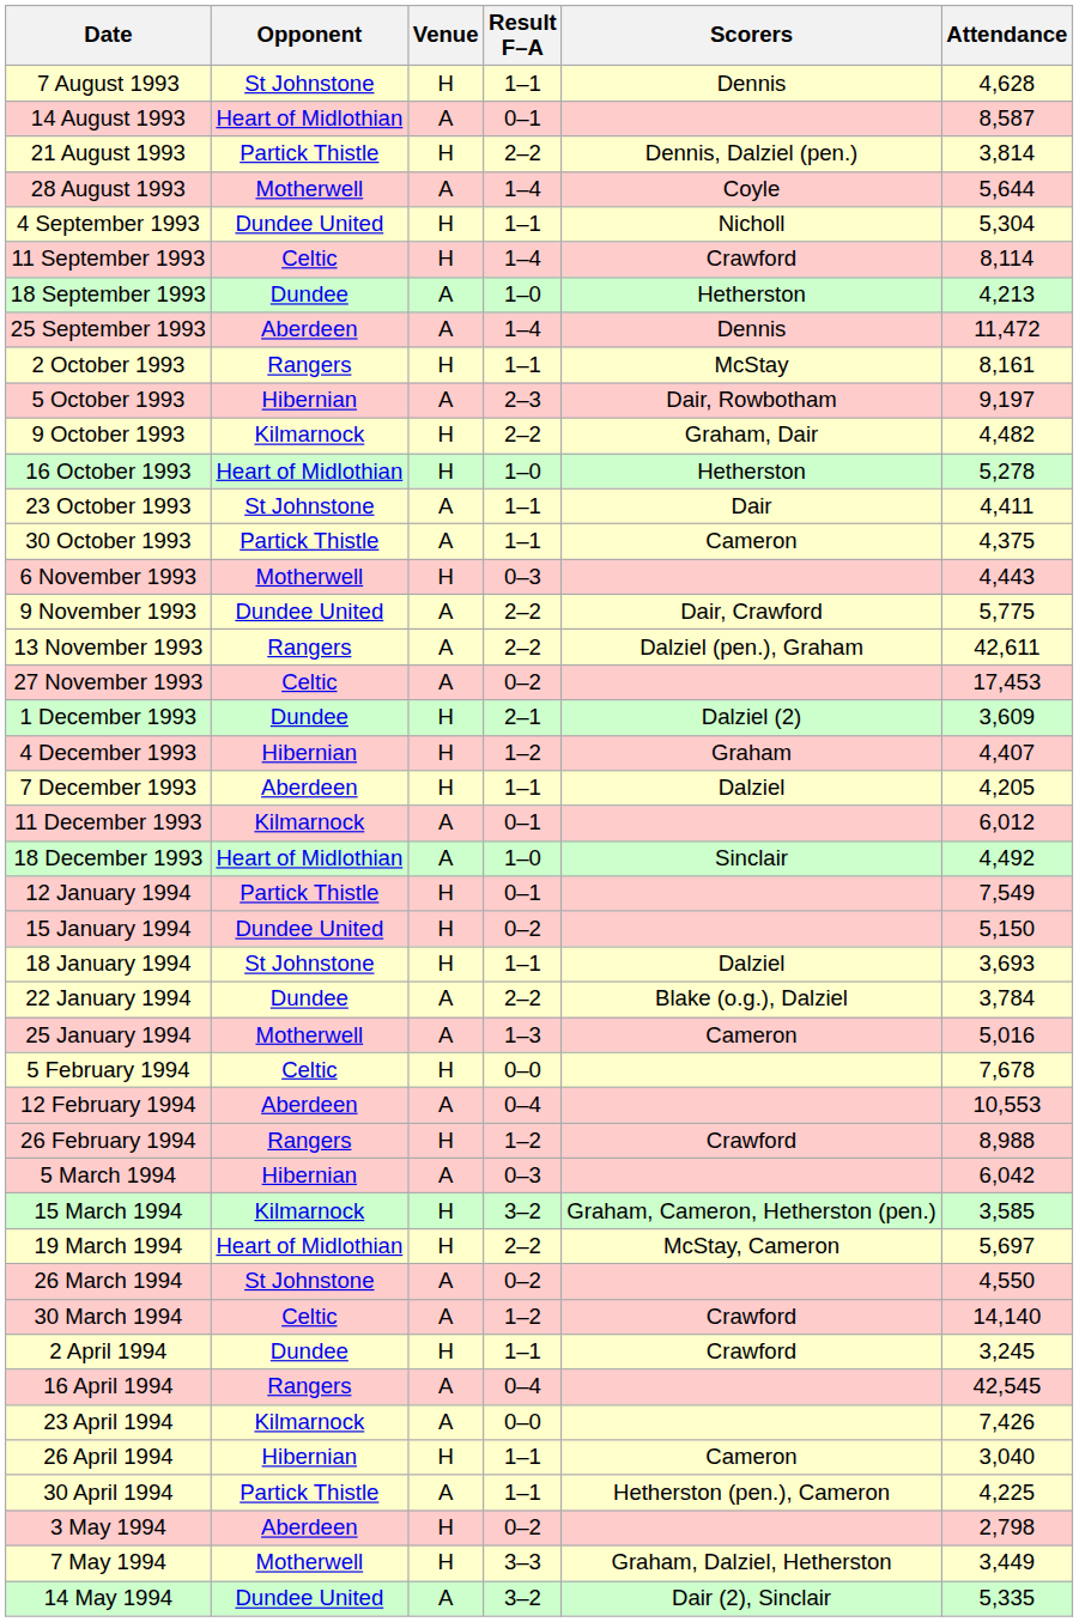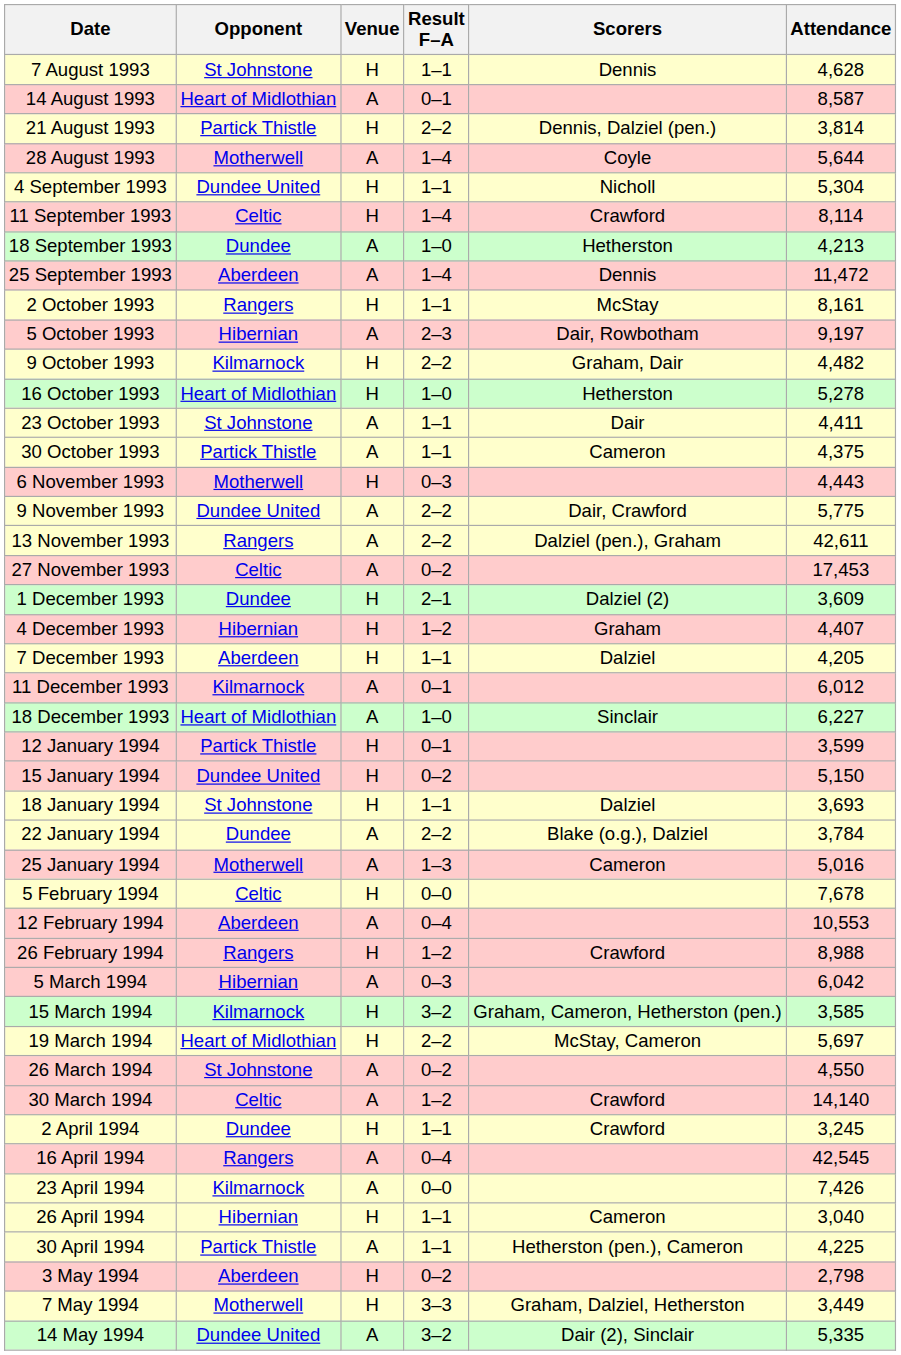 <table class="wikitable sortable" style="text-align:center;">
 <tr>
 <th>Date</th>
 <th>Opponent</th>
 <th>Venue</th>
 <th>Result<br>F–A</th>
 <th class=unsortable>Scorers</th>
 <th>Attendance</th>
 </tr>
 <tr bgcolor="#FFFFCC">
 <td>7 August 1993</td>
 <td><a href='#'>St Johnstone</a></td>
 <td>H</td>
 <td>1–1</td>
 <td>Dennis</td>
 <td>4,628</td>
 </tr>
 <tr bgcolor="#FFCCCC">
 <td>14 August 1993</td>
 <td><a href='#'>Heart of Midlothian</a></td>
 <td>A</td>
 <td>0–1</td>
 <td></td>
 <td>8,587</td>
 </tr>
 <tr bgcolor="#FFFFCC">
 <td>21 August 1993</td>
 <td><a href='#'>Partick Thistle</a></td>
 <td>H</td>
 <td>2–2</td>
 <td>Dennis, Dalziel (pen.)</td>
 <td>3,814</td>
 </tr>
 <tr bgcolor="#FFCCCC">
 <td>28 August 1993</td>
 <td><a href='#'>Motherwell</a></td>
 <td>A</td>
 <td>1–4</td>
 <td>Coyle</td>
 <td>5,644</td>
 </tr>
 <tr bgcolor="#FFFFCC">
 <td>4 September 1993</td>
 <td><a href='#'>Dundee United</a></td>
 <td>H</td>
 <td>1–1</td>
 <td>Nicholl</td>
 <td>5,304</td>
 </tr>
 <tr bgcolor="#FFCCCC">
 <td>11 September 1993</td>
 <td><a href='#'>Celtic</a></td>
 <td>H</td>
 <td>1–4</td>
 <td>Crawford</td>
 <td>8,114</td>
 </tr>
 <tr bgcolor="#CCFFCC">
 <td>18 September 1993</td>
 <td><a href='#'>Dundee</a></td>
 <td>A</td>
 <td>1–0</td>
 <td>Hetherston</td>
 <td>4,213</td>
 </tr>
 <tr bgcolor="#FFCCCC">
 <td>25 September 1993</td>
 <td><a href='#'>Aberdeen</a></td>
 <td>A</td>
 <td>1–4</td>
 <td>Dennis</td>
 <td>11,472</td>
 </tr>
 <tr bgcolor="#FFFFCC">
 <td>2 October 1993</td>
 <td><a href='#'>Rangers</a></td>
 <td>H</td>
 <td>1–1</td>
 <td>McStay</td>
 <td>8,161</td>
 </tr>
 <tr bgcolor="#FFCCCC">
 <td>5 October 1993</td>
 <td><a href='#'>Hibernian</a></td>
 <td>A</td>
 <td>2–3</td>
 <td>Dair, Rowbotham</td>
 <td>9,197</td>
 </tr>
 <tr bgcolor="#FFFFCC">
 <td>9 October 1993</td>
 <td><a href='#'>Kilmarnock</a></td>
 <td>H</td>
 <td>2–2</td>
 <td>Graham, Dair</td>
 <td>4,482</td>
 </tr>
 <tr bgcolor="#CCFFCC">
 <td>16 October 1993</td>
 <td><a href='#'>Heart of Midlothian</a></td>
 <td>H</td>
 <td>1–0</td>
 <td>Hetherston</td>
 <td>5,278</td>
 </tr>
 <tr bgcolor="#FFFFCC">
 <td>23 October 1993</td>
 <td><a href='#'>St Johnstone</a></td>
 <td>A</td>
 <td>1–1</td>
 <td>Dair</td>
 <td>4,411</td>
 </tr>
 <tr bgcolor="#FFFFCC">
 <td>30 October 1993</td>
 <td><a href='#'>Partick Thistle</a></td>
 <td>A</td>
 <td>1–1</td>
 <td>Cameron</td>
 <td>4,375</td>
 </tr>
 <tr bgcolor="#FFCCCC">
 <td>6 November 1993</td>
 <td><a href='#'>Motherwell</a></td>
 <td>H</td>
 <td>0–3</td>
 <td></td>
 <td>4,443</td>
 </tr>
 <tr bgcolor="#FFFFCC">
 <td>9 November 1993</td>
 <td><a href='#'>Dundee United</a></td>
 <td>A</td>
 <td>2–2</td>
 <td>Dair, Crawford</td>
 <td>5,775</td>
 </tr>
 <tr bgcolor="#FFFFCC">
 <td>13 November 1993</td>
 <td><a href='#'>Rangers</a></td>
 <td>A</td>
 <td>2–2</td>
 <td>Dalziel (pen.), Graham</td>
 <td>42,611</td>
 </tr>
 <tr bgcolor="#FFCCCC">
 <td>27 November 1993</td>
 <td><a href='#'>Celtic</a></td>
 <td>A</td>
 <td>0–2</td>
 <td></td>
 <td>17,453</td>
 </tr>
 <tr bgcolor="#CCFFCC">
 <td>1 December 1993</td>
 <td><a href='#'>Dundee</a></td>
 <td>H</td>
 <td>2–1</td>
 <td>Dalziel (2)</td>
 <td>3,609</td>
 </tr>
 <tr bgcolor="#FFCCCC">
 <td>4 December 1993</td>
 <td><a href='#'>Hibernian</a></td>
 <td>H</td>
 <td>1–2</td>
 <td>Graham</td>
 <td>4,407</td>
 </tr>
 <tr bgcolor="#FFFFCC">
 <td>7 December 1993</td>
 <td><a href='#'>Aberdeen</a></td>
 <td>H</td>
 <td>1–1</td>
 <td>Dalziel</td>
 <td>4,205</td>
 </tr>
 <tr bgcolor="#FFCCCC">
 <td>11 December 1993</td>
 <td><a href='#'>Kilmarnock</a></td>
 <td>A</td>
 <td>0–1</td>
 <td></td>
 <td>6,012</td>
 </tr>
 <tr bgcolor="#CCFFCC">
 <td>18 December 1993</td>
 <td><a href='#'>Heart of Midlothian</a></td>
 <td>A</td>
 <td>1–0</td>
 <td>Sinclair</td>
-<td>4,492</td>
+<td>6,227</td>
 </tr>
 <tr bgcolor="#FFCCCC">
 <td>12 January 1994</td>
 <td><a href='#'>Partick Thistle</a></td>
 <td>H</td>
 <td>0–1</td>
 <td></td>
-<td>7,549</td>
+<td>3,599</td>
 </tr>
 <tr bgcolor="#FFCCCC">
 <td>15 January 1994</td>
 <td><a href='#'>Dundee United</a></td>
 <td>H</td>
 <td>0–2</td>
 <td></td>
 <td>5,150</td>
 </tr>
 <tr bgcolor="#FFFFCC">
 <td>18 January 1994</td>
 <td><a href='#'>St Johnstone</a></td>
 <td>H</td>
 <td>1–1</td>
 <td>Dalziel</td>
 <td>3,693</td>
 </tr>
 <tr bgcolor="#FFFFCC">
 <td>22 January 1994</td>
 <td><a href='#'>Dundee</a></td>
 <td>A</td>
 <td>2–2</td>
 <td>Blake (o.g.), Dalziel</td>
 <td>3,784</td>
 </tr>
 <tr bgcolor="#FFCCCC">
 <td>25 January 1994</td>
 <td><a href='#'>Motherwell</a></td>
 <td>A</td>
 <td>1–3</td>
 <td>Cameron</td>
 <td>5,016</td>
 </tr>
 <tr bgcolor="#FFFFCC">
 <td>5 February 1994</td>
 <td><a href='#'>Celtic</a></td>
 <td>H</td>
 <td>0–0</td>
 <td></td>
 <td>7,678</td>
 </tr>
 <tr bgcolor="#FFCCCC">
 <td>12 February 1994</td>
 <td><a href='#'>Aberdeen</a></td>
 <td>A</td>
 <td>0–4</td>
 <td></td>
 <td>10,553</td>
 </tr>
 <tr bgcolor="#FFCCCC">
 <td>26 February 1994</td>
 <td><a href='#'>Rangers</a></td>
 <td>H</td>
 <td>1–2</td>
 <td>Crawford</td>
 <td>8,988</td>
 </tr>
 <tr bgcolor="#FFCCCC">
 <td>5 March 1994</td>
 <td><a href='#'>Hibernian</a></td>
 <td>A</td>
 <td>0–3</td>
 <td></td>
 <td>6,042</td>
 </tr>
 <tr bgcolor="#CCFFCC">
 <td>15 March 1994</td>
 <td><a href='#'>Kilmarnock</a></td>
 <td>H</td>
 <td>3–2</td>
 <td>Graham, Cameron, Hetherston (pen.)</td>
 <td>3,585</td>
 </tr>
 <tr bgcolor="#FFFFCC">
 <td>19 March 1994</td>
 <td><a href='#'>Heart of Midlothian</a></td>
 <td>H</td>
 <td>2–2</td>
 <td>McStay, Cameron</td>
 <td>5,697</td>
 </tr>
 <tr bgcolor="#FFCCCC">
 <td>26 March 1994</td>
 <td><a href='#'>St Johnstone</a></td>
 <td>A</td>
 <td>0–2</td>
 <td></td>
 <td>4,550</td>
 </tr>
 <tr bgcolor="#FFCCCC">
 <td>30 March 1994</td>
 <td><a href='#'>Celtic</a></td>
 <td>A</td>
 <td>1–2</td>
 <td>Crawford</td>
 <td>14,140</td>
 </tr>
 <tr bgcolor="#FFFFCC">
 <td>2 April 1994</td>
 <td><a href='#'>Dundee</a></td>
 <td>H</td>
 <td>1–1</td>
 <td>Crawford</td>
 <td>3,245</td>
 </tr>
 <tr bgcolor="#FFCCCC">
 <td>16 April 1994</td>
 <td><a href='#'>Rangers</a></td>
 <td>A</td>
 <td>0–4</td>
 <td></td>
 <td>42,545</td>
 </tr>
 <tr bgcolor="#FFFFCC">
 <td>23 April 1994</td>
 <td><a href='#'>Kilmarnock</a></td>
 <td>A</td>
 <td>0–0</td>
 <td></td>
 <td>7,426</td>
 </tr>
 <tr bgcolor="#FFFFCC">
 <td>26 April 1994</td>
 <td><a href='#'>Hibernian</a></td>
 <td>H</td>
 <td>1–1</td>
 <td>Cameron</td>
 <td>3,040</td>
 </tr>
 <tr bgcolor="#FFFFCC">
 <td>30 April 1994</td>
 <td><a href='#'>Partick Thistle</a></td>
 <td>A</td>
 <td>1–1</td>
 <td>Hetherston (pen.), Cameron</td>
 <td>4,225</td>
 </tr>
 <tr bgcolor="#FFCCCC">
 <td>3 May 1994</td>
 <td><a href='#'>Aberdeen</a></td>
 <td>H</td>
 <td>0–2</td>
 <td></td>
 <td>2,798</td>
 </tr>
 <tr bgcolor="#FFFFCC">
 <td>7 May 1994</td>
 <td><a href='#'>Motherwell</a></td>
 <td>H</td>
 <td>3–3</td>
 <td>Graham, Dalziel, Hetherston</td>
 <td>3,449</td>
 </tr>
 <tr bgcolor="#CCFFCC">
 <td>14 May 1994</td>
 <td><a href='#'>Dundee United</a></td>
 <td>A</td>
 <td>3–2</td>
 <td>Dair (2), Sinclair</td>
 <td>5,335</td>
 </tr>
 </table>
